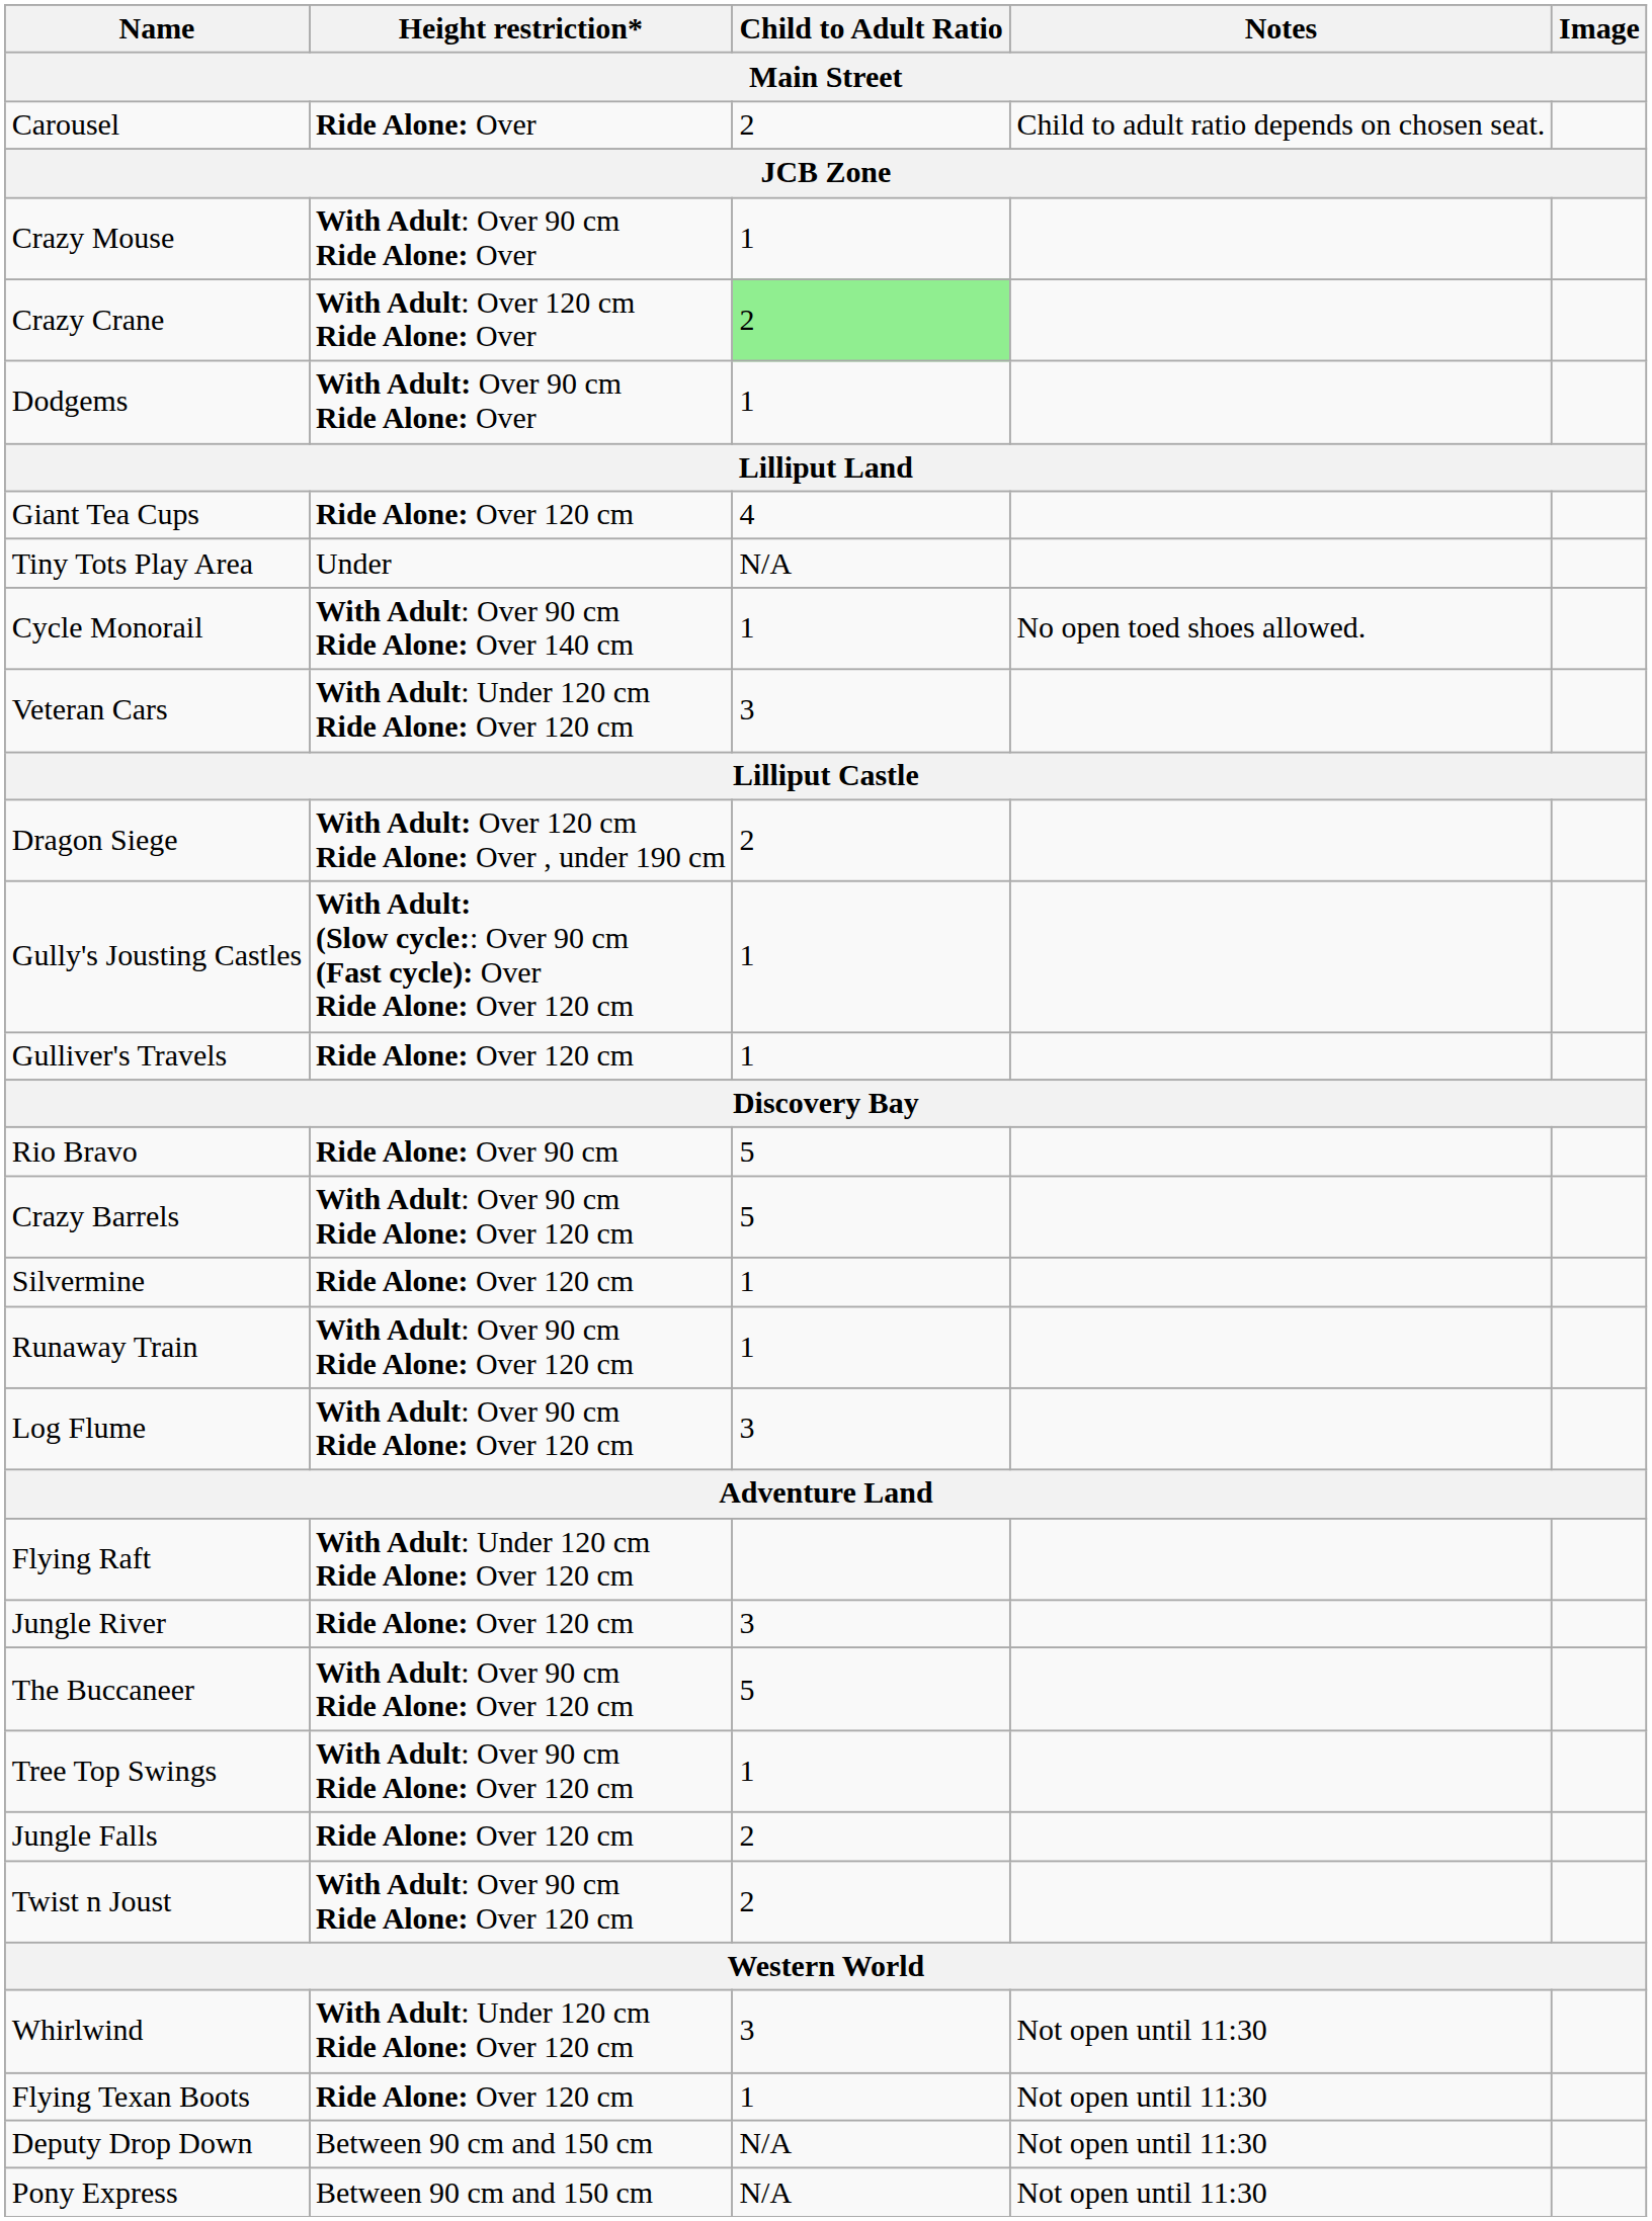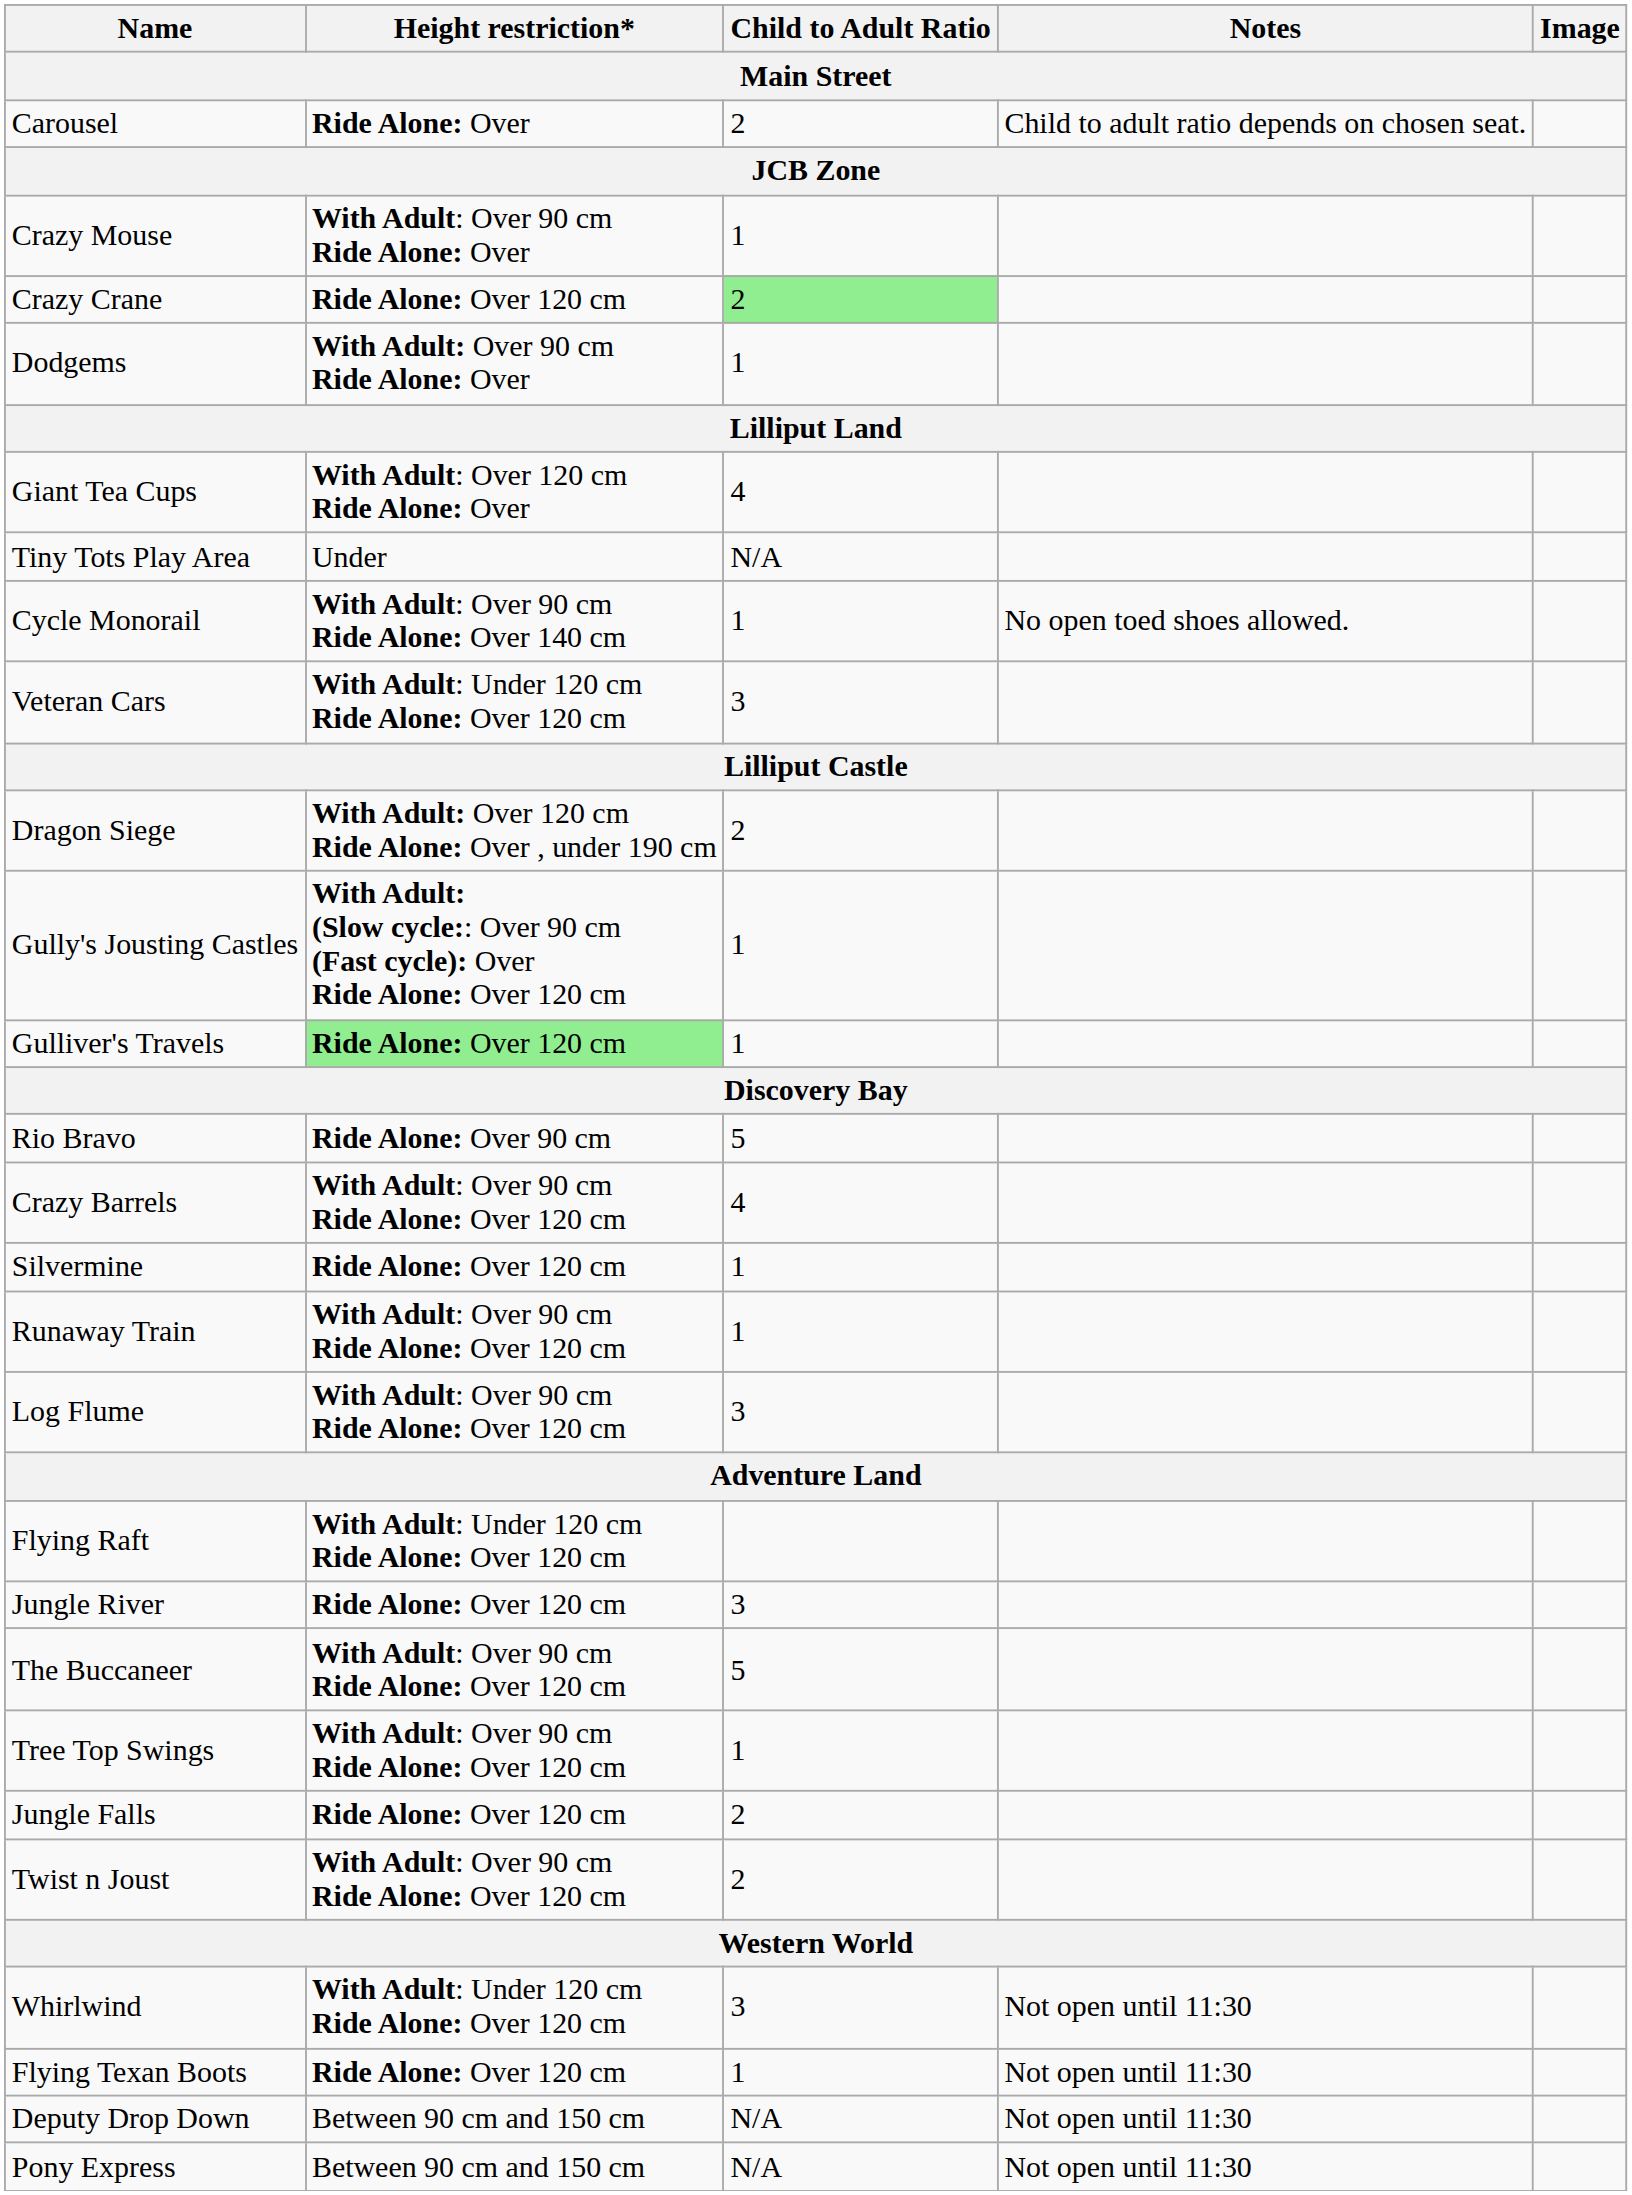 <table class="wikitable">
 <tr>
 <th>Name</th>
 <th>Height restriction*</th>
 <th>Child to Adult Ratio</th>
 <th>Notes</th>
 <th>Image</th>
 </tr>
 <tr>
 <th colspan="5">Main Street</th>
 </tr>
 <tr>
 <td>Carousel</td>
 <td><strong>Ride Alone:</strong> Over </td>
 <td>2</td>
 <td>Child to adult ratio depends on chosen seat.</td>
 <td></td>
 </tr>
 <tr>
 <th colspan="5">JCB Zone</th>
 </tr>
 <tr>
 <td>Crazy Mouse</td>
 <td><strong>With Adult</strong>: Over 90 cm<br><strong>Ride Alone:</strong> Over </td>
 <td>1</td>
 <td></td>
 <td></td>
 </tr>
 <tr>
 <td>Crazy Crane</td>
-<td><strong>With Adult</strong>: Over 120 cm<br><strong>Ride Alone:</strong> Over </td>
+<td><strong>Ride Alone:</strong> Over 120 cm</td>
 <td style="background: lightgreen;">2</td>
 <td></td>
 <td></td>
 </tr>
 <tr>
 <td>Dodgems</td>
 <td><strong>With Adult:</strong> Over 90 cm<br><strong>Ride Alone:</strong> Over </td>
 <td>1</td>
 <td></td>
 <td></td>
 </tr>
 <tr>
 <th colspan="5">Lilliput Land</th>
 </tr>
 <tr>
 <td>Giant Tea Cups</td>
-<td><strong>Ride Alone:</strong> Over 120 cm</td>
+<td><strong>With Adult</strong>: Over 120 cm<br><strong>Ride Alone:</strong> Over </td>
 <td>4</td>
 <td></td>
 <td></td>
 </tr>
 <tr>
 <td>Tiny Tots Play Area</td>
 <td>Under </td>
 <td>N/A</td>
 <td></td>
 <td></td>
 </tr>
 <tr>
 <td>Cycle Monorail</td>
 <td><strong>With Adult</strong>: Over 90 cm<br><strong>Ride Alone:</strong> Over 140 cm</td>
 <td>1</td>
 <td>No open toed shoes allowed.</td>
 <td></td>
 </tr>
 <tr>
 <td>Veteran Cars</td>
 <td><strong>With Adult</strong>: Under 120 cm<br><strong>Ride Alone:</strong> Over 120 cm</td>
 <td>3</td>
 <td></td>
 <td></td>
 </tr>
 <tr>
 <th colspan="5">Lilliput Castle</th>
 </tr>
 <tr>
 <td>Dragon Siege</td>
 <td><strong>With Adult:</strong> Over 120 cm<br><strong>Ride Alone:</strong> Over , under 190 cm</td>
 <td>2</td>
 <td></td>
 <td></td>
 </tr>
 <tr>
 <td>Gully's Jousting Castles</td>
 <td><strong>With Adult:</strong><br><strong>(Slow cycle:</strong>: Over 90 cm<br><strong>(Fast cycle):</strong> Over <br><strong>Ride Alone:</strong> Over 120 cm</td>
 <td>1</td>
 <td></td>
 <td></td>
 </tr>
 <tr>
 <td>Gulliver's Travels</td>
-<td><strong>Ride Alone:</strong> Over 120 cm</td>
+<td style="background: lightgreen;"><strong>Ride Alone:</strong> Over 120 cm</td>
 <td>1</td>
 <td></td>
 <td></td>
 </tr>
 <tr>
 <th colspan="5">Discovery Bay</th>
 </tr>
 <tr>
 <td>Rio Bravo</td>
 <td><strong>Ride Alone:</strong> Over 90 cm</td>
 <td>5</td>
 <td></td>
 <td></td>
 </tr>
 <tr>
 <td>Crazy Barrels</td>
 <td><strong>With Adult</strong>: Over 90 cm<br><strong>Ride Alone:</strong> Over 120 cm</td>
-<td>5</td>
+<td>4</td>
 <td></td>
 <td></td>
 </tr>
 <tr>
 <td>Silvermine</td>
 <td><strong>Ride Alone:</strong> Over 120 cm</td>
 <td>1</td>
 <td></td>
 <td></td>
 </tr>
 <tr>
 <td>Runaway Train</td>
 <td><strong>With Adult</strong>: Over 90 cm<br><strong>Ride Alone:</strong> Over 120 cm</td>
 <td>1</td>
 <td></td>
 <td></td>
 </tr>
 <tr>
 <td>Log Flume</td>
 <td><strong>With Adult</strong>: Over 90 cm<br><strong>Ride Alone:</strong> Over 120 cm</td>
 <td>3</td>
 <td></td>
 <td></td>
 </tr>
 <tr>
 <th colspan="5">Adventure Land</th>
 </tr>
 <tr>
 <td>Flying Raft</td>
 <td><strong>With Adult</strong>: Under 120 cm<br><strong>Ride Alone:</strong> Over 120 cm</td>
 <td></td>
 <td></td>
 <td></td>
 </tr>
 <tr>
 <td>Jungle River</td>
 <td><strong>Ride Alone:</strong> Over 120 cm</td>
 <td>3</td>
 <td></td>
 <td></td>
 </tr>
 <tr>
 <td>The Buccaneer</td>
 <td><strong>With Adult</strong>: Over 90 cm<br><strong>Ride Alone:</strong> Over 120 cm</td>
 <td>5</td>
 <td></td>
 <td></td>
 </tr>
 <tr>
 <td>Tree Top Swings</td>
 <td><strong>With Adult</strong>: Over 90 cm<br><strong>Ride Alone:</strong> Over 120 cm</td>
 <td>1</td>
 <td></td>
 <td></td>
 </tr>
 <tr>
 <td>Jungle Falls</td>
 <td><strong>Ride Alone:</strong> Over 120 cm</td>
 <td>2</td>
 <td></td>
 <td></td>
 </tr>
 <tr>
 <td>Twist n Joust</td>
 <td><strong>With Adult</strong>: Over 90 cm<br><strong>Ride Alone:</strong> Over 120 cm</td>
 <td>2</td>
 <td></td>
 <td></td>
 </tr>
 <tr>
 <th colspan="5">Western World</th>
 </tr>
 <tr>
 <td>Whirlwind</td>
 <td><strong>With Adult</strong>: Under 120 cm<br><strong>Ride Alone:</strong> Over 120 cm</td>
 <td>3</td>
 <td>Not open until 11:30</td>
 <td></td>
 </tr>
 <tr>
 <td>Flying Texan Boots</td>
 <td><strong>Ride Alone:</strong> Over 120 cm</td>
 <td>1</td>
 <td>Not open until 11:30</td>
 <td></td>
 </tr>
 <tr>
 <td>Deputy Drop Down</td>
 <td>Between 90 cm and 150 cm</td>
 <td>N/A</td>
 <td>Not open until 11:30</td>
 <td></td>
 </tr>
 <tr>
 <td>Pony Express</td>
 <td>Between 90 cm and 150 cm</td>
 <td>N/A</td>
 <td>Not open until 11:30</td>
 <td></td>
 </tr>
 </table>
